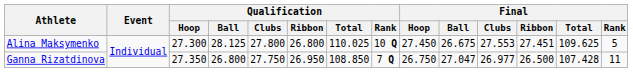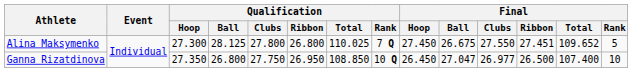 <table class=wikitable style="font-size:90%">
 <tr>
 <th rowspan="2">Athlete</th>
 <th rowspan="2">Event</th>
 <th colspan=6>Qualification</th>
 <th colspan=6>Final</th>
 </tr>
 <tr style="font-size:95%">
 <th>Hoop</th>
 <th>Ball</th>
 <th>Clubs</th>
 <th>Ribbon</th>
 <th>Total</th>
 <th>Rank</th>
 <th>Hoop</th>
 <th>Ball</th>
 <th>Clubs</th>
 <th>Ribbon</th>
 <th>Total</th>
 <th>Rank</th>
 </tr>
 <tr align=center>
 <td align=left><a href='#'>Alina Maksymenko</a></td>
 <td align=left rowspan=2><a href='#'>Individual</a></td>
 <td>27.300</td>
 <td>28.125</td>
 <td>27.800</td>
 <td>26.800</td>
 <td>110.025</td>
-<td>10 <strong>Q</strong></td>
+<td>7 <strong>Q</strong></td>
 <td>27.450</td>
 <td>26.675</td>
-<td>27.553</td>
+<td>27.550</td>
 <td>27.451</td>
-<td>109.625</td>
+<td>109.652</td>
 <td>5</td>
 </tr>
 <tr align=center>
 <td align=left><a href='#'>Ganna Rizatdinova</a></td>
 <td>27.350</td>
 <td>26.800</td>
 <td>27.750</td>
 <td>26.950</td>
 <td>108.850</td>
-<td>7 <strong>Q</strong></td>
-<td>26.750</td>
+<td>10 <strong>Q</strong></td>
+<td>26.450</td>
 <td>27.047</td>
 <td>26.977</td>
 <td>26.500</td>
-<td>107.428</td>
-<td>11</td>
+<td>107.400</td>
+<td>10</td>
 </tr>
 </table>
